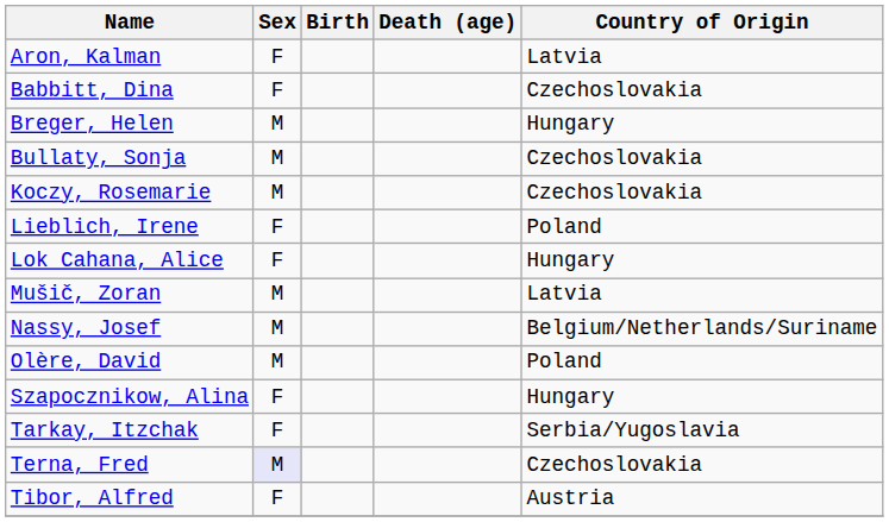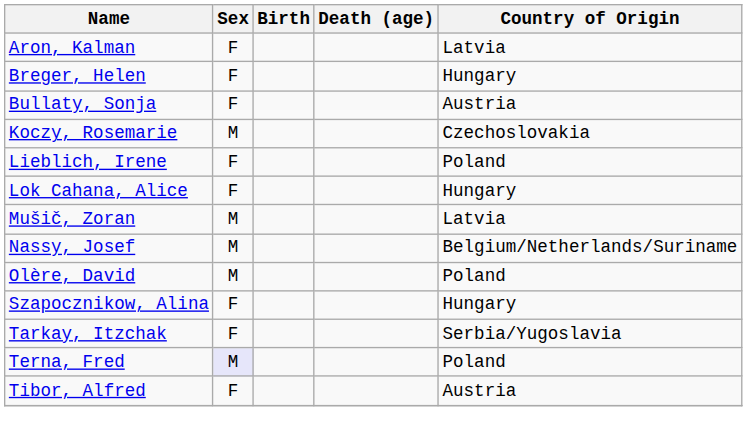 <table class="wikitable sortable">
 <tr>
 <th>Name</th>
 <th>Sex</th>
 <th>Birth</th>
 <th>Death (age)</th>
 <th>Country of Origin</th>
 </tr>
 <tr>
 <td><a href='#'>Aron, Kalman</a></td>
 <td style="text-align:center">F</td>
 <td></td>
 <td></td>
 <td>Latvia</td>
 </tr>
 <tr>
-<td><a href='#'>Babbitt, Dina</a></td>
-<td style="text-align:center">F</td>
-<td></td>
-<td></td>
-<td>Czechoslovakia</td>
-</tr>
-<tr>
 <td><a href='#'>Breger, Helen</a></td>
-<td style="text-align:center">M</td>
+<td style="text-align: center">F</td>
 <td></td>
 <td></td>
 <td>Hungary</td>
 </tr>
 <tr>
 <td><a href='#'>Bullaty, Sonja</a></td>
-<td style="text-align:center">M</td>
+<td style="text-align:center">F</td>
 <td></td>
 <td></td>
-<td>Czechoslovakia</td>
+<td>Austria</td>
 </tr>
 <tr>
 <td><a href='#'>Koczy, Rosemarie</a></td>
 <td style="text-align:center">M</td>
 <td></td>
 <td></td>
 <td>Czechoslovakia</td>
 </tr>
 <tr>
 <td><a href='#'>Lieblich, Irene</a></td>
 <td style="text-align:center">F</td>
 <td></td>
 <td></td>
 <td>Poland</td>
 </tr>
 <tr>
 <td><a href='#'>Lok Cahana, Alice</a></td>
 <td style="text-align:center">F</td>
 <td></td>
 <td></td>
 <td>Hungary</td>
 </tr>
 <tr>
 <td><a href='#'>Mušič, Zoran</a></td>
 <td style="text-align:center">M</td>
 <td></td>
 <td></td>
 <td>Latvia</td>
 </tr>
 <tr>
 <td><a href='#'>Nassy, Josef</a></td>
 <td style="text-align:center">M</td>
 <td></td>
 <td></td>
 <td>Belgium/Netherlands/Suriname</td>
 </tr>
 <tr>
 <td><a href='#'>Olère, David</a></td>
 <td style="text-align:center">M</td>
 <td></td>
 <td></td>
 <td>Poland</td>
 </tr>
 <tr>
 <td><a href='#'>Szapocznikow, Alina</a></td>
 <td style="text-align:center">F</td>
 <td></td>
 <td></td>
 <td>Hungary</td>
 </tr>
 <tr>
 <td><a href='#'>Tarkay, Itzchak</a></td>
 <td style="text-align:center">F</td>
 <td></td>
 <td></td>
 <td>Serbia/Yugoslavia</td>
 </tr>
 <tr>
 <td><a href='#'>Terna, Fred</a></td>
 <td style="background: lavender; text-align:center">M</td>
 <td></td>
 <td></td>
-<td>Czechoslovakia</td>
+<td>Poland</td>
 </tr>
 <tr>
 <td><a href='#'>Tibor, Alfred</a></td>
 <td style="text-align:center">F</td>
 <td></td>
 <td></td>
 <td>Austria</td>
 </tr>
 <tr>
 </tr>
 </table>
